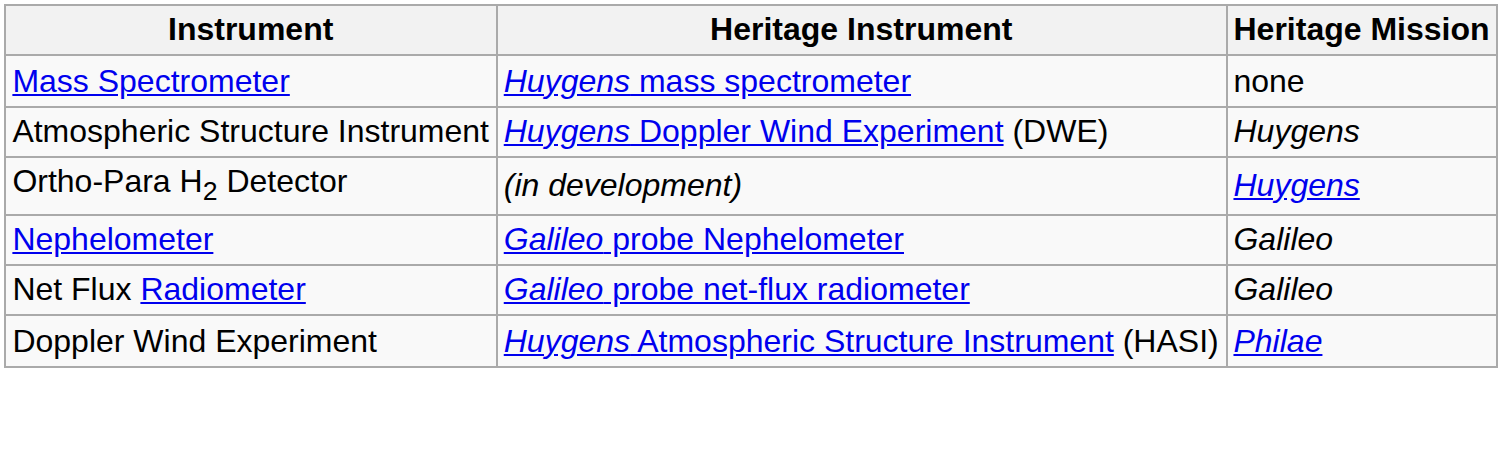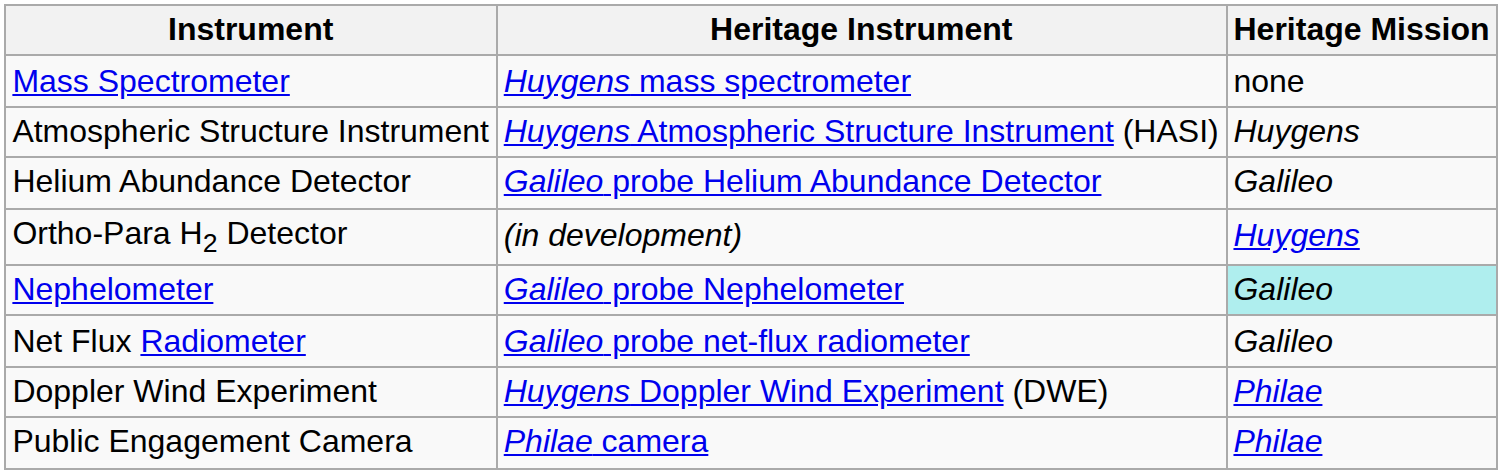 <table class="wikitable">
 <tr>
 <th>Instrument</th>
 <th>Heritage Instrument</th>
 <th>Heritage Mission</th>
 </tr>
 <tr>
 <td><a href='#'>Mass Spectrometer</a></td>
 <td><a href='#'><em>Huygens</em> mass spectrometer</a></td>
 <td>none</td>
 </tr>
 <tr>
 <td>Atmospheric Structure Instrument</td>
-<td><a href='#'><em>Huygens</em> Doppler Wind Experiment</a> (DWE)</td>
+<td><a href='#'><em>Huygens</em> Atmospheric Structure Instrument</a> (HASI)</td>
 <td><em>Huygens</em></td>
+</tr>
+<tr>
+<td>Helium Abundance Detector</td>
+<td><a href='#'><em>Galileo</em> probe Helium Abundance Detector</a></td>
+<td><em>Galileo</em></td>
 </tr>
 <tr>
 <td>Ortho-Para H<sub>2</sub> Detector</td>
 <td><em>(in development)</em></td>
 <td><em><a href='#'>Huygens</a></em></td>
 </tr>
 <tr>
 <td><a href='#'>Nephelometer</a></td>
 <td><a href='#'><em>Galileo</em> probe Nephelometer</a></td>
-<td><em>Galileo</em></td>
+<td style="background: paleturquoise;"><em>Galileo</em></td>
 </tr>
 <tr>
 <td>Net Flux <a href='#'>Radiometer</a></td>
 <td><a href='#'><em>Galileo</em> probe net-flux radiometer</a></td>
 <td><em>Galileo</em></td>
 </tr>
 <tr>
 <td>Doppler Wind Experiment</td>
-<td><a href='#'><em>Huygens</em> Atmospheric Structure Instrument</a> (HASI)</td>
+<td><a href='#'><em>Huygens</em> Doppler Wind Experiment</a> (DWE)</td>
+<td><em><a href='#'>Philae</a></em></td>
+</tr>
+<tr>
+<td>Public Engagement Camera</td>
+<td><a href='#'><em>Philae</em> camera</a></td>
 <td><em><a href='#'>Philae</a></em></td>
 </tr>
 </table>
